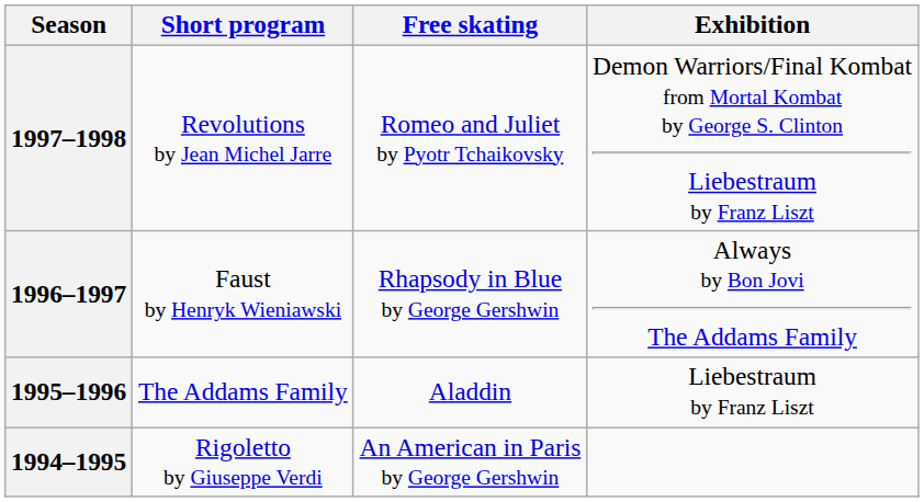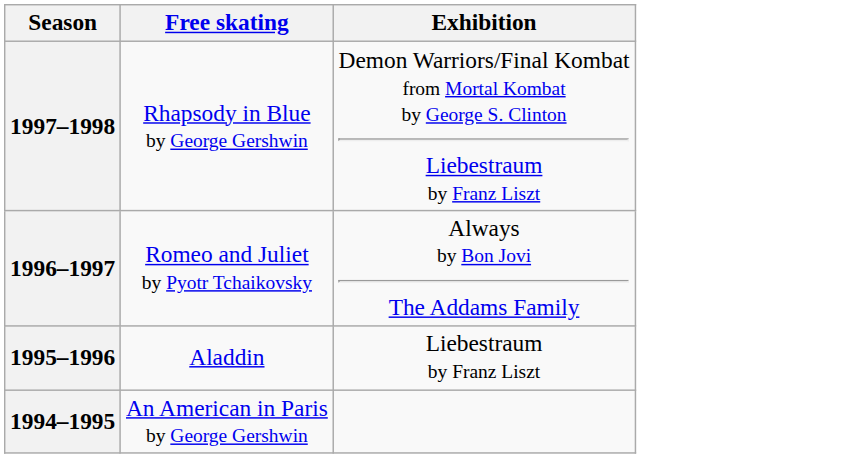 <table class="wikitable" style="text-align:center">
 <tr>
 <th>Season</th>
-<th><a href='#'>Short program</a></th>
 <th><a href='#'>Free skating</a></th>
 <th>Exhibition</th>
 </tr>
 <tr>
 <th>1997–1998</th>
-<td><a href='#'>Revolutions</a><br><small> by <a href='#'>Jean Michel Jarre</a></small></td>
-<td><a href='#'>Romeo and Juliet</a> <br><small> by <a href='#'>Pyotr Tchaikovsky</a></small></td>
+<td><a href='#'>Rhapsody in Blue</a><br><small> by <a href='#'>George Gershwin</a></small></td>
 <td>Demon Warriors/Final Kombat<br><small>from <a href='#'>Mortal Kombat</a><br>by <a href='#'>George S. Clinton</a></small><hr> <a href='#'>Liebestraum</a><br><small> by <a href='#'>Franz Liszt</a> </small></td>
 </tr>
 <tr>
 <th>1996–1997</th>
-<td>Faust <br><small> by <a href='#'>Henryk Wieniawski</a></small></td>
-<td><a href='#'>Rhapsody in Blue</a><br><small> by <a href='#'>George Gershwin</a></small></td>
+<td><a href='#'>Romeo and Juliet</a> <br><small> by <a href='#'>Pyotr Tchaikovsky</a></small></td>
 <td>Always<br> <small> by <a href='#'>Bon Jovi</a> </small> <hr> <a href='#'>The Addams Family</a></td>
 </tr>
 <tr>
 <th>1995–1996</th>
-<td><a href='#'>The Addams Family</a></td>
 <td><a href='#'>Aladdin</a></td>
 <td>Liebestraum<br><small> by Franz Liszt </small></td>
 </tr>
 <tr>
 <th>1994–1995</th>
-<td><a href='#'>Rigoletto</a><br><small> by <a href='#'>Giuseppe Verdi</a></small></td>
 <td><a href='#'>An American in Paris</a><br><small> by <a href='#'>George Gershwin</a></small></td>
 <td></td>
 </tr>
 </table>
